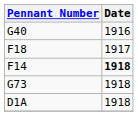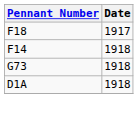 <table class="wikitable" style="text-align:left">
 <tr>
 <th><a href='#'>Pennant Number</a></th>
 <th>Date</th>
-</tr>
-<tr>
-<td>G40</td>
-<td>1916</td>
 </tr>
 <tr>
 <td>F18</td>
 <td>1917</td>
 </tr>
 <tr>
 <td>F14</td>
-<td><strong>1918</strong></td>
+<td>1918</td>
 </tr>
 <tr>
 <td>G73</td>
 <td>1918</td>
 </tr>
 <tr>
 <td>D1A</td>
 <td>1918</td>
 </tr>
 <tr>
 </tr>
 </table>
